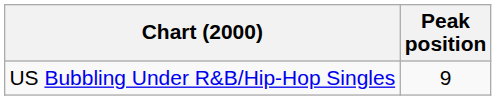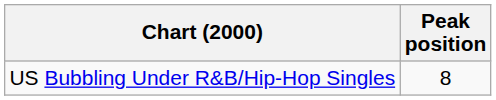 <table class="wikitable">
 <tr>
 <th>Chart (2000)</th>
 <th>Peak<br>position</th>
 </tr>
 <tr>
 <td>US <a href='#'>Bubbling Under R&B/Hip-Hop Singles</a></td>
-<td style="text-align:center;">9</td>
+<td style="text-align:center;">8</td>
 </tr>
 </table>
